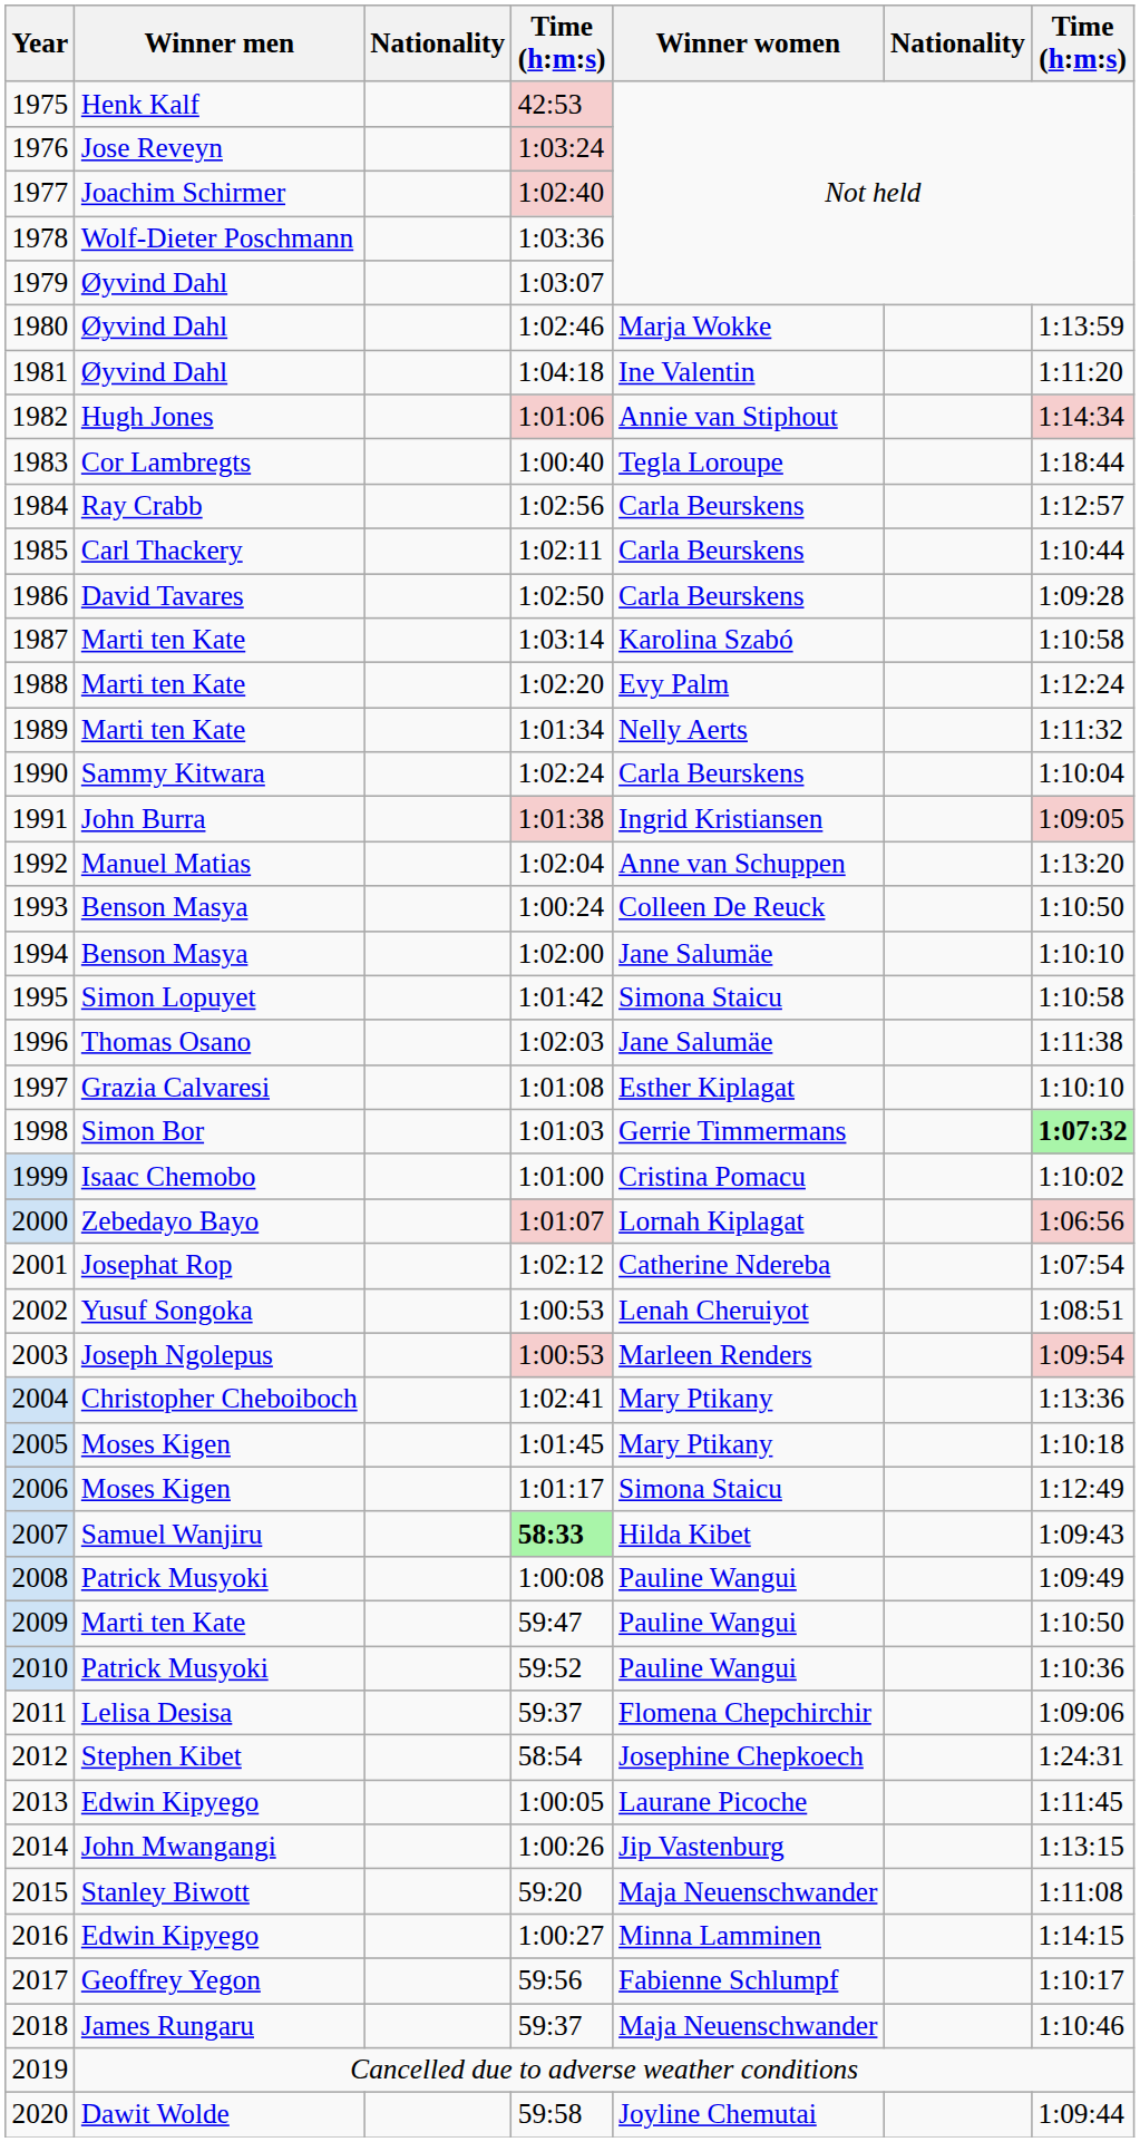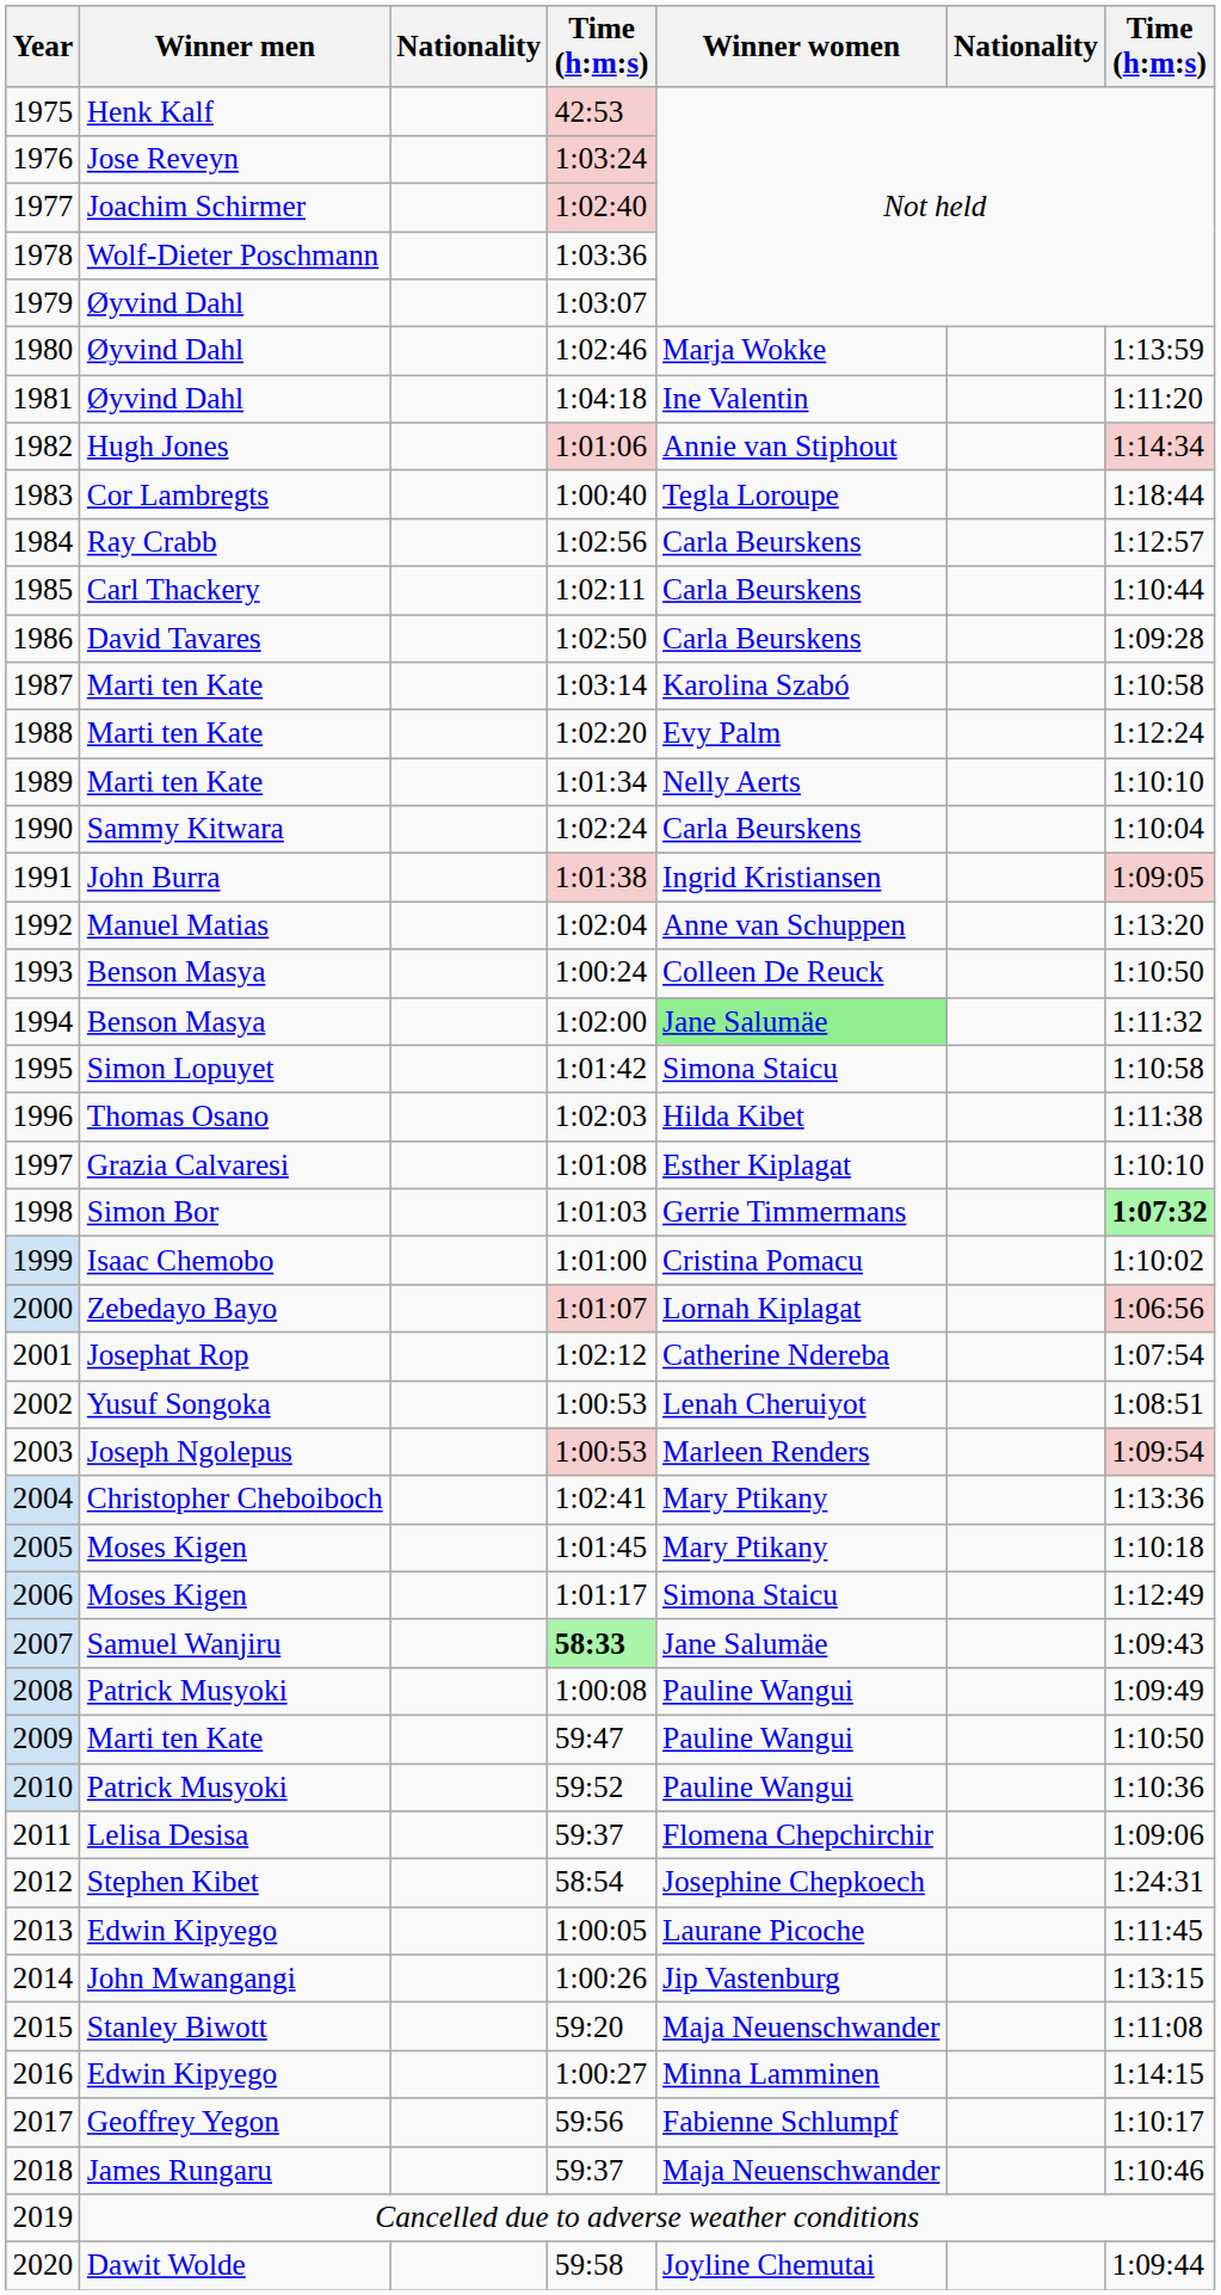 <table class="wikitable">
 <tr>
 <th>Year</th>
 <th>Winner men</th>
 <th>Nationality</th>
 <th>Time<br>(<a href='#'>h</a>:<a href='#'>m</a>:<a href='#'>s</a>)</th>
 <th>Winner women</th>
 <th>Nationality</th>
 <th>Time<br>(<a href='#'>h</a>:<a href='#'>m</a>:<a href='#'>s</a>)</th>
 </tr>
 <tr>
 <td>1975</td>
 <td><a href='#'>Henk Kalf</a></td>
 <td></td>
 <td bgcolor=#F6CECE>42:53</td>
 <td rowspan=5 colspan=3 align=center><em>Not held</em></td>
 </tr>
 <tr>
 <td>1976</td>
 <td><a href='#'>Jose Reveyn</a></td>
 <td></td>
 <td bgcolor=#F6CECE>1:03:24</td>
 </tr>
 <tr>
 <td>1977</td>
 <td><a href='#'>Joachim Schirmer</a></td>
 <td></td>
 <td bgcolor=#F6CECE>1:02:40</td>
 </tr>
 <tr>
 <td>1978</td>
 <td><a href='#'>Wolf-Dieter Poschmann</a></td>
 <td></td>
 <td>1:03:36</td>
 </tr>
 <tr>
 <td>1979</td>
 <td><a href='#'>Øyvind Dahl</a></td>
 <td></td>
 <td>1:03:07</td>
 </tr>
 <tr>
 <td>1980</td>
 <td><a href='#'>Øyvind Dahl</a></td>
 <td></td>
 <td>1:02:46</td>
 <td><a href='#'>Marja Wokke</a></td>
 <td></td>
 <td>1:13:59</td>
 </tr>
 <tr>
 <td>1981</td>
 <td><a href='#'>Øyvind Dahl</a></td>
 <td></td>
 <td>1:04:18</td>
 <td><a href='#'>Ine Valentin</a></td>
 <td></td>
 <td>1:11:20</td>
 </tr>
 <tr>
 <td>1982</td>
 <td><a href='#'>Hugh Jones</a></td>
 <td></td>
 <td bgcolor=#F6CECE>1:01:06</td>
 <td><a href='#'>Annie van Stiphout</a></td>
 <td></td>
 <td bgcolor=#F6CECE>1:14:34</td>
 </tr>
 <tr>
 <td>1983</td>
 <td><a href='#'>Cor Lambregts</a></td>
 <td></td>
 <td>1:00:40</td>
 <td><a href='#'>Tegla Loroupe</a></td>
 <td></td>
 <td>1:18:44</td>
 </tr>
 <tr>
 <td>1984</td>
 <td><a href='#'>Ray Crabb</a></td>
 <td></td>
 <td>1:02:56</td>
 <td><a href='#'>Carla Beurskens</a></td>
 <td></td>
 <td>1:12:57</td>
 </tr>
 <tr>
 <td>1985</td>
 <td><a href='#'>Carl Thackery</a></td>
 <td></td>
 <td>1:02:11</td>
 <td><a href='#'>Carla Beurskens</a></td>
 <td></td>
 <td>1:10:44</td>
 </tr>
 <tr>
 <td>1986</td>
 <td><a href='#'>David Tavares</a></td>
 <td></td>
 <td>1:02:50</td>
 <td><a href='#'>Carla Beurskens</a></td>
 <td></td>
 <td>1:09:28</td>
 </tr>
 <tr>
 <td>1987</td>
 <td><a href='#'>Marti ten Kate</a></td>
 <td></td>
 <td>1:03:14</td>
 <td><a href='#'>Karolina Szabó</a></td>
 <td></td>
 <td>1:10:58</td>
 </tr>
 <tr>
 <td>1988</td>
 <td><a href='#'>Marti ten Kate</a></td>
 <td></td>
 <td>1:02:20</td>
 <td><a href='#'>Evy Palm</a></td>
 <td></td>
 <td>1:12:24</td>
 </tr>
 <tr>
 <td>1989</td>
 <td><a href='#'>Marti ten Kate</a></td>
 <td></td>
 <td>1:01:34</td>
 <td><a href='#'>Nelly Aerts</a></td>
 <td></td>
-<td>1:11:32</td>
+<td>1:10:10</td>
 </tr>
 <tr>
 <td>1990</td>
 <td><a href='#'>Sammy Kitwara</a></td>
 <td></td>
 <td>1:02:24</td>
 <td><a href='#'>Carla Beurskens</a></td>
 <td></td>
 <td>1:10:04</td>
 </tr>
 <tr>
 <td>1991</td>
 <td><a href='#'>John Burra</a></td>
 <td></td>
 <td bgcolor=#F6CECE>1:01:38</td>
 <td><a href='#'>Ingrid Kristiansen</a></td>
 <td></td>
 <td bgcolor=#F6CECE>1:09:05</td>
 </tr>
 <tr>
 <td>1992</td>
 <td><a href='#'>Manuel Matias</a></td>
 <td></td>
 <td>1:02:04</td>
 <td><a href='#'>Anne van Schuppen</a></td>
 <td></td>
 <td>1:13:20</td>
 </tr>
 <tr>
 <td>1993</td>
 <td><a href='#'>Benson Masya</a></td>
 <td></td>
 <td>1:00:24</td>
 <td><a href='#'>Colleen De Reuck</a></td>
 <td></td>
 <td>1:10:50</td>
 </tr>
 <tr>
 <td>1994</td>
 <td><a href='#'>Benson Masya</a></td>
 <td></td>
 <td>1:02:00</td>
-<td><a href='#'>Jane Salumäe</a></td>
+<td style="background: lightgreen;"><a href='#'>Jane Salumäe</a></td>
 <td></td>
-<td>1:10:10</td>
+<td>1:11:32</td>
 </tr>
 <tr>
 <td>1995</td>
 <td><a href='#'>Simon Lopuyet</a></td>
 <td></td>
 <td>1:01:42</td>
 <td><a href='#'>Simona Staicu</a></td>
 <td></td>
 <td>1:10:58</td>
 </tr>
 <tr>
 <td>1996</td>
 <td><a href='#'>Thomas Osano</a></td>
 <td></td>
 <td>1:02:03</td>
-<td><a href='#'>Jane Salumäe</a></td>
+<td><a href='#'>Hilda Kibet</a></td>
 <td></td>
 <td>1:11:38</td>
 </tr>
 <tr>
 <td>1997</td>
 <td><a href='#'>Grazia Calvaresi</a></td>
 <td></td>
 <td>1:01:08</td>
 <td><a href='#'>Esther Kiplagat</a></td>
 <td></td>
 <td>1:10:10</td>
 </tr>
 <tr>
 <td>1998</td>
 <td><a href='#'>Simon Bor</a></td>
 <td></td>
 <td>1:01:03</td>
 <td><a href='#'>Gerrie Timmermans</a></td>
 <td></td>
 <td bgcolor=#A9F5A9><strong>1:07:32</strong></td>
 </tr>
 <tr>
 <td bgcolor=#CEE3F6>1999</td>
 <td><a href='#'>Isaac Chemobo</a></td>
 <td></td>
 <td>1:01:00</td>
 <td><a href='#'>Cristina Pomacu</a></td>
 <td></td>
 <td>1:10:02</td>
 </tr>
 <tr>
 <td bgcolor=#CEE3F6>2000</td>
 <td><a href='#'>Zebedayo Bayo</a></td>
 <td></td>
 <td bgcolor=#F6CECE>1:01:07</td>
 <td><a href='#'>Lornah Kiplagat</a></td>
 <td></td>
 <td bgcolor=#F6CECE>1:06:56</td>
 </tr>
 <tr>
 <td>2001</td>
 <td><a href='#'>Josephat Rop</a></td>
 <td></td>
 <td>1:02:12</td>
 <td><a href='#'>Catherine Ndereba</a></td>
 <td></td>
 <td>1:07:54</td>
 </tr>
 <tr>
 <td>2002</td>
 <td><a href='#'>Yusuf Songoka</a></td>
 <td></td>
 <td>1:00:53</td>
 <td><a href='#'>Lenah Cheruiyot</a></td>
 <td></td>
 <td>1:08:51</td>
 </tr>
 <tr>
 <td>2003</td>
 <td><a href='#'>Joseph Ngolepus</a></td>
 <td></td>
 <td bgcolor=#F6CECE>1:00:53</td>
 <td><a href='#'>Marleen Renders</a></td>
 <td></td>
 <td bgcolor=#F6CECE>1:09:54</td>
 </tr>
 <tr>
 <td bgcolor=#CEE3F6>2004</td>
 <td><a href='#'>Christopher Cheboiboch</a></td>
 <td></td>
 <td>1:02:41</td>
 <td><a href='#'>Mary Ptikany</a></td>
 <td></td>
 <td>1:13:36</td>
 </tr>
 <tr>
 <td bgcolor=#CEE3F6>2005</td>
 <td><a href='#'>Moses Kigen</a></td>
 <td></td>
 <td>1:01:45</td>
 <td><a href='#'>Mary Ptikany</a></td>
 <td></td>
 <td>1:10:18</td>
 </tr>
 <tr>
 <td bgcolor=#CEE3F6>2006</td>
 <td><a href='#'>Moses Kigen</a></td>
 <td></td>
 <td>1:01:17</td>
 <td><a href='#'>Simona Staicu</a></td>
 <td></td>
 <td>1:12:49</td>
 </tr>
 <tr>
 <td bgcolor=#CEE3F6>2007</td>
 <td><a href='#'>Samuel Wanjiru</a></td>
 <td></td>
 <td bgcolor=#A9F5A9><strong>58:33</strong></td>
-<td><a href='#'>Hilda Kibet</a></td>
+<td><a href='#'>Jane Salumäe</a></td>
 <td></td>
 <td>1:09:43</td>
 </tr>
 <tr>
 <td bgcolor=#CEE3F6>2008</td>
 <td><a href='#'>Patrick Musyoki</a></td>
 <td></td>
 <td>1:00:08</td>
 <td><a href='#'>Pauline Wangui</a></td>
 <td></td>
 <td>1:09:49</td>
 </tr>
 <tr>
 <td bgcolor=#CEE3F6>2009</td>
 <td><a href='#'>Marti ten Kate</a></td>
 <td></td>
 <td>59:47</td>
 <td><a href='#'>Pauline Wangui</a></td>
 <td></td>
 <td>1:10:50</td>
 </tr>
 <tr>
 <td bgcolor=#CEE3F6>2010</td>
 <td><a href='#'>Patrick Musyoki</a></td>
 <td></td>
 <td>59:52</td>
 <td><a href='#'>Pauline Wangui</a></td>
 <td></td>
 <td>1:10:36</td>
 </tr>
 <tr>
 <td>2011</td>
 <td><a href='#'>Lelisa Desisa</a></td>
 <td></td>
 <td>59:37</td>
 <td><a href='#'>Flomena Chepchirchir</a></td>
 <td></td>
 <td>1:09:06</td>
 </tr>
 <tr>
 <td>2012</td>
 <td><a href='#'>Stephen Kibet</a></td>
 <td></td>
 <td>58:54</td>
 <td><a href='#'>Josephine Chepkoech</a></td>
 <td></td>
 <td>1:24:31</td>
 </tr>
 <tr>
 <td>2013</td>
 <td><a href='#'>Edwin Kipyego</a></td>
 <td></td>
 <td>1:00:05</td>
 <td><a href='#'>Laurane Picoche</a></td>
 <td></td>
 <td>1:11:45</td>
 </tr>
 <tr>
 <td>2014</td>
 <td><a href='#'>John Mwangangi</a></td>
 <td></td>
 <td>1:00:26</td>
 <td><a href='#'>Jip Vastenburg</a></td>
 <td></td>
 <td>1:13:15</td>
 </tr>
 <tr>
 <td>2015</td>
 <td><a href='#'>Stanley Biwott</a></td>
 <td></td>
 <td>59:20</td>
 <td><a href='#'>Maja Neuenschwander</a></td>
 <td></td>
 <td>1:11:08</td>
 </tr>
 <tr>
 <td>2016</td>
 <td><a href='#'>Edwin Kipyego</a></td>
 <td></td>
 <td>1:00:27</td>
 <td><a href='#'>Minna Lamminen</a></td>
 <td></td>
 <td>1:14:15</td>
 </tr>
 <tr>
 <td>2017</td>
 <td><a href='#'>Geoffrey Yegon</a></td>
 <td></td>
 <td>59:56</td>
 <td><a href='#'>Fabienne Schlumpf</a></td>
 <td></td>
 <td>1:10:17</td>
 </tr>
 <tr>
 <td>2018</td>
 <td><a href='#'>James Rungaru</a></td>
 <td></td>
 <td>59:37</td>
 <td><a href='#'>Maja Neuenschwander</a></td>
 <td></td>
 <td>1:10:46</td>
 </tr>
 <tr>
 <td>2019</td>
 <td colspan=6 align="center"><em>Cancelled due to adverse weather conditions</em></td>
 </tr>
 <tr>
 <td>2020</td>
 <td><a href='#'>Dawit Wolde</a></td>
 <td></td>
 <td>59:58</td>
 <td><a href='#'>Joyline Chemutai</a></td>
 <td></td>
 <td>1:09:44</td>
 </tr>
 </table>
